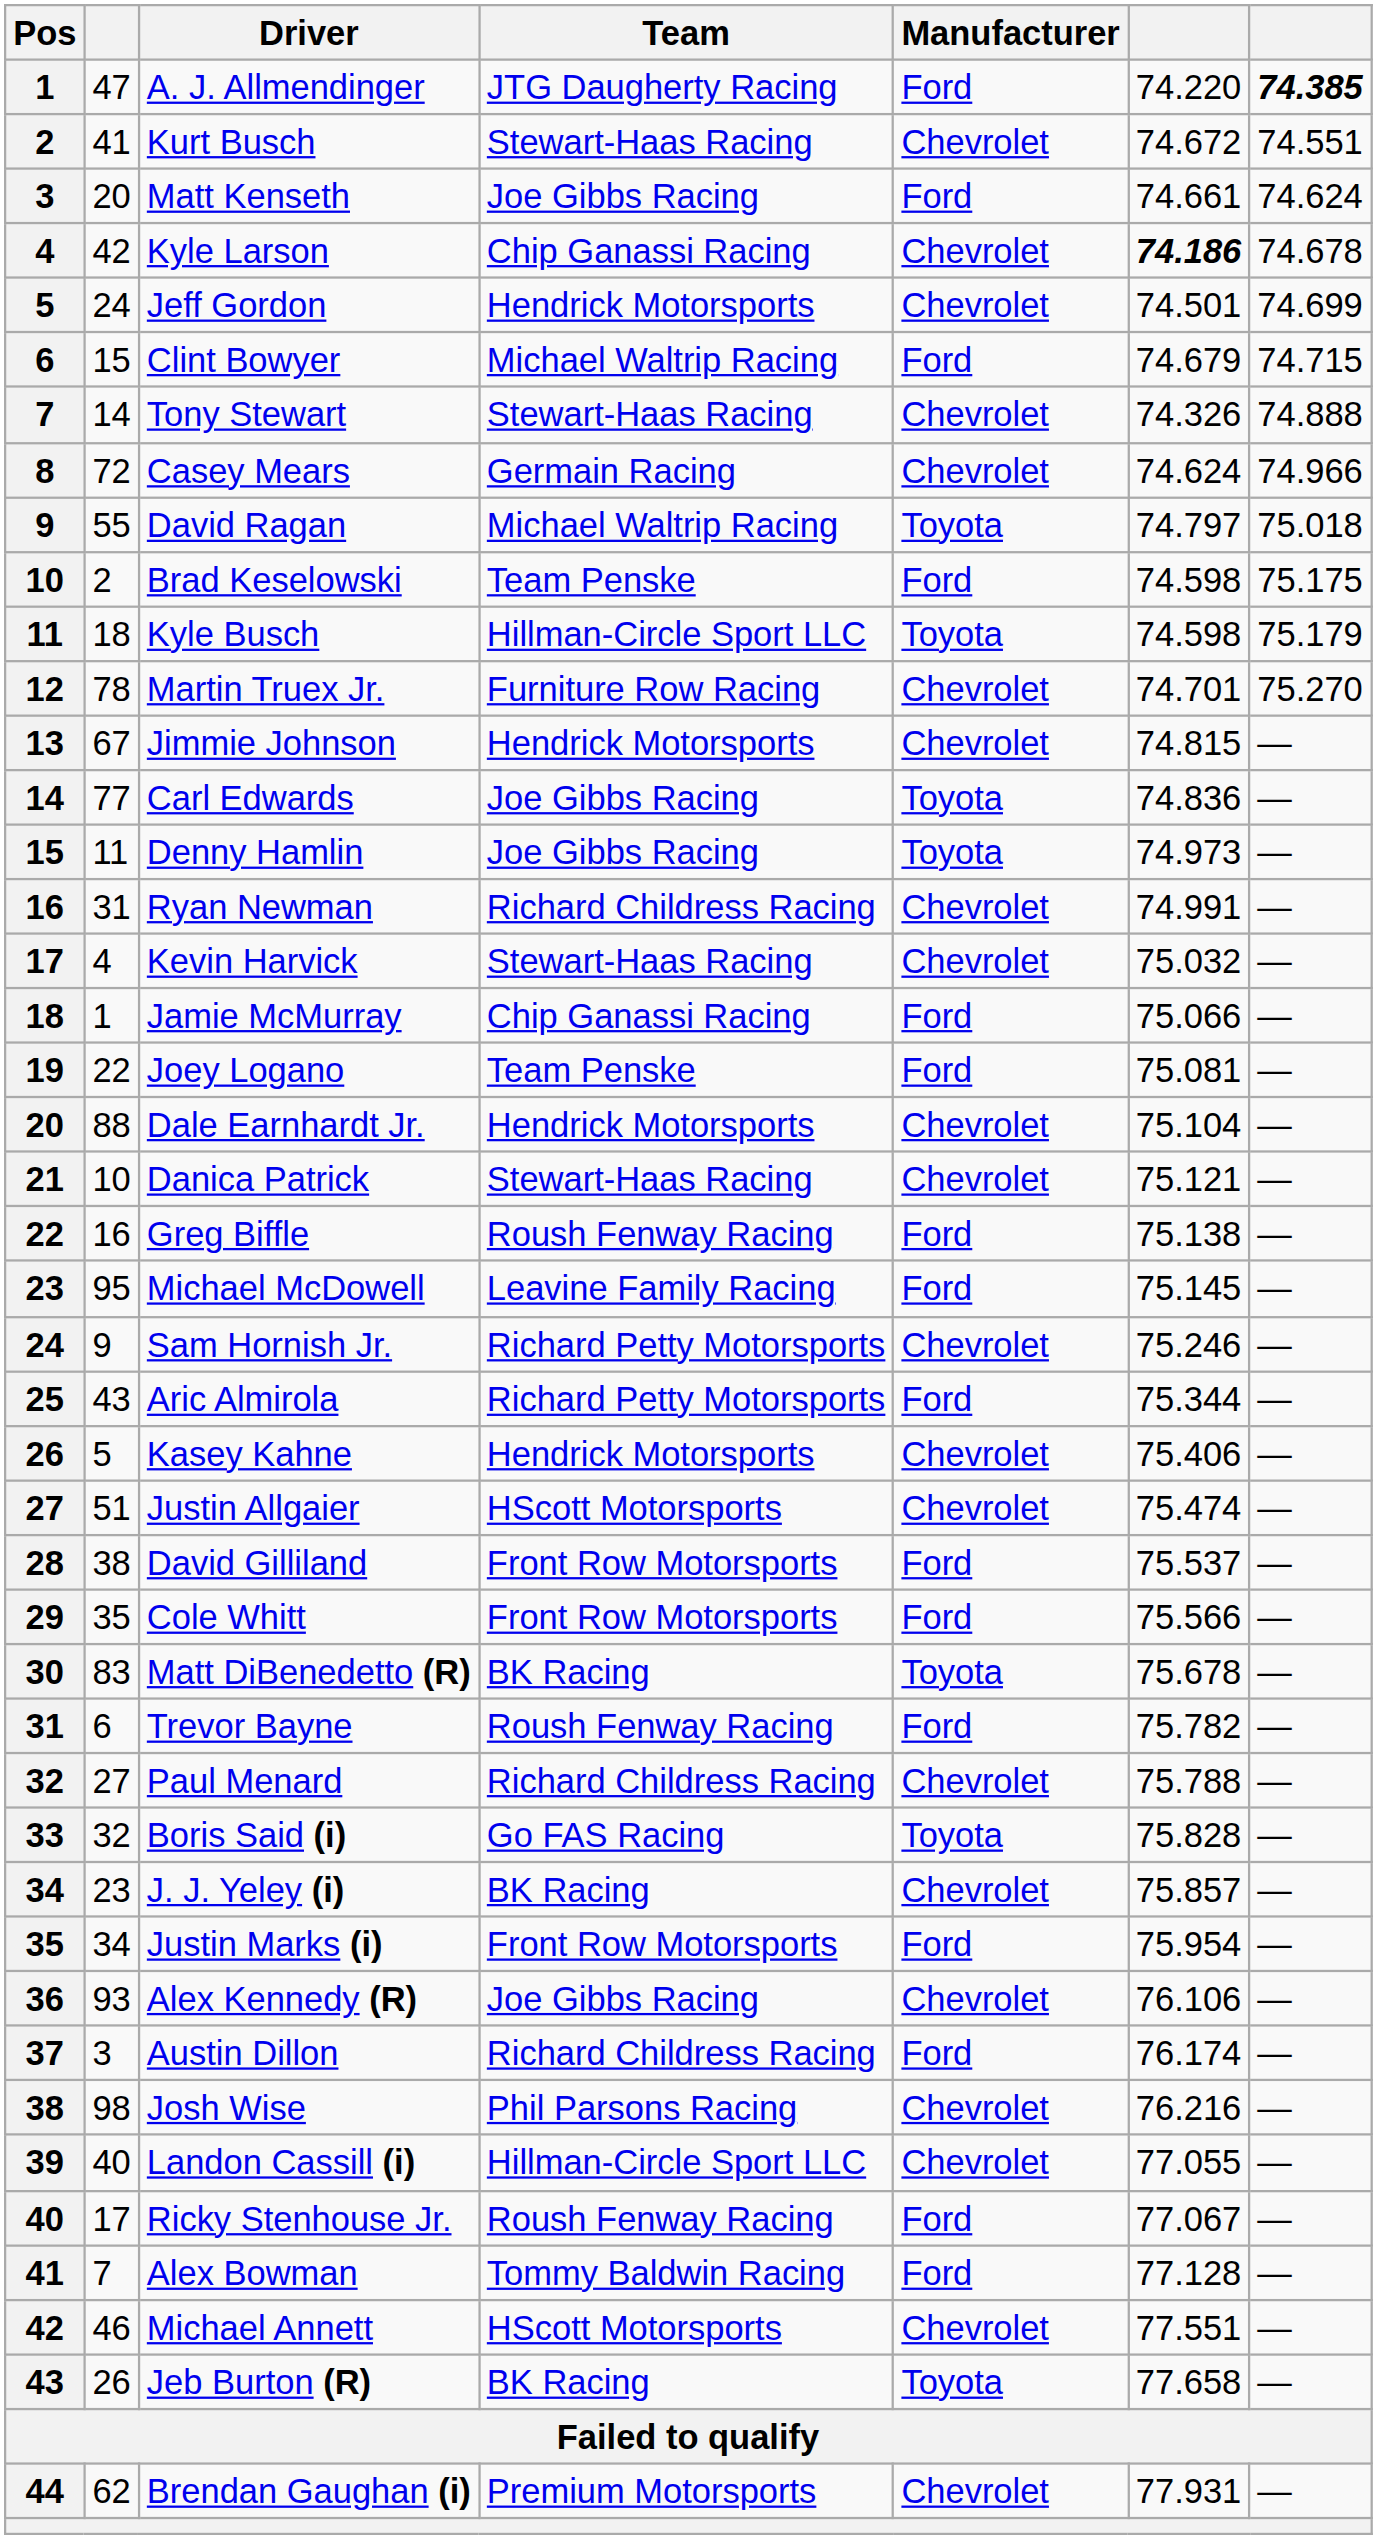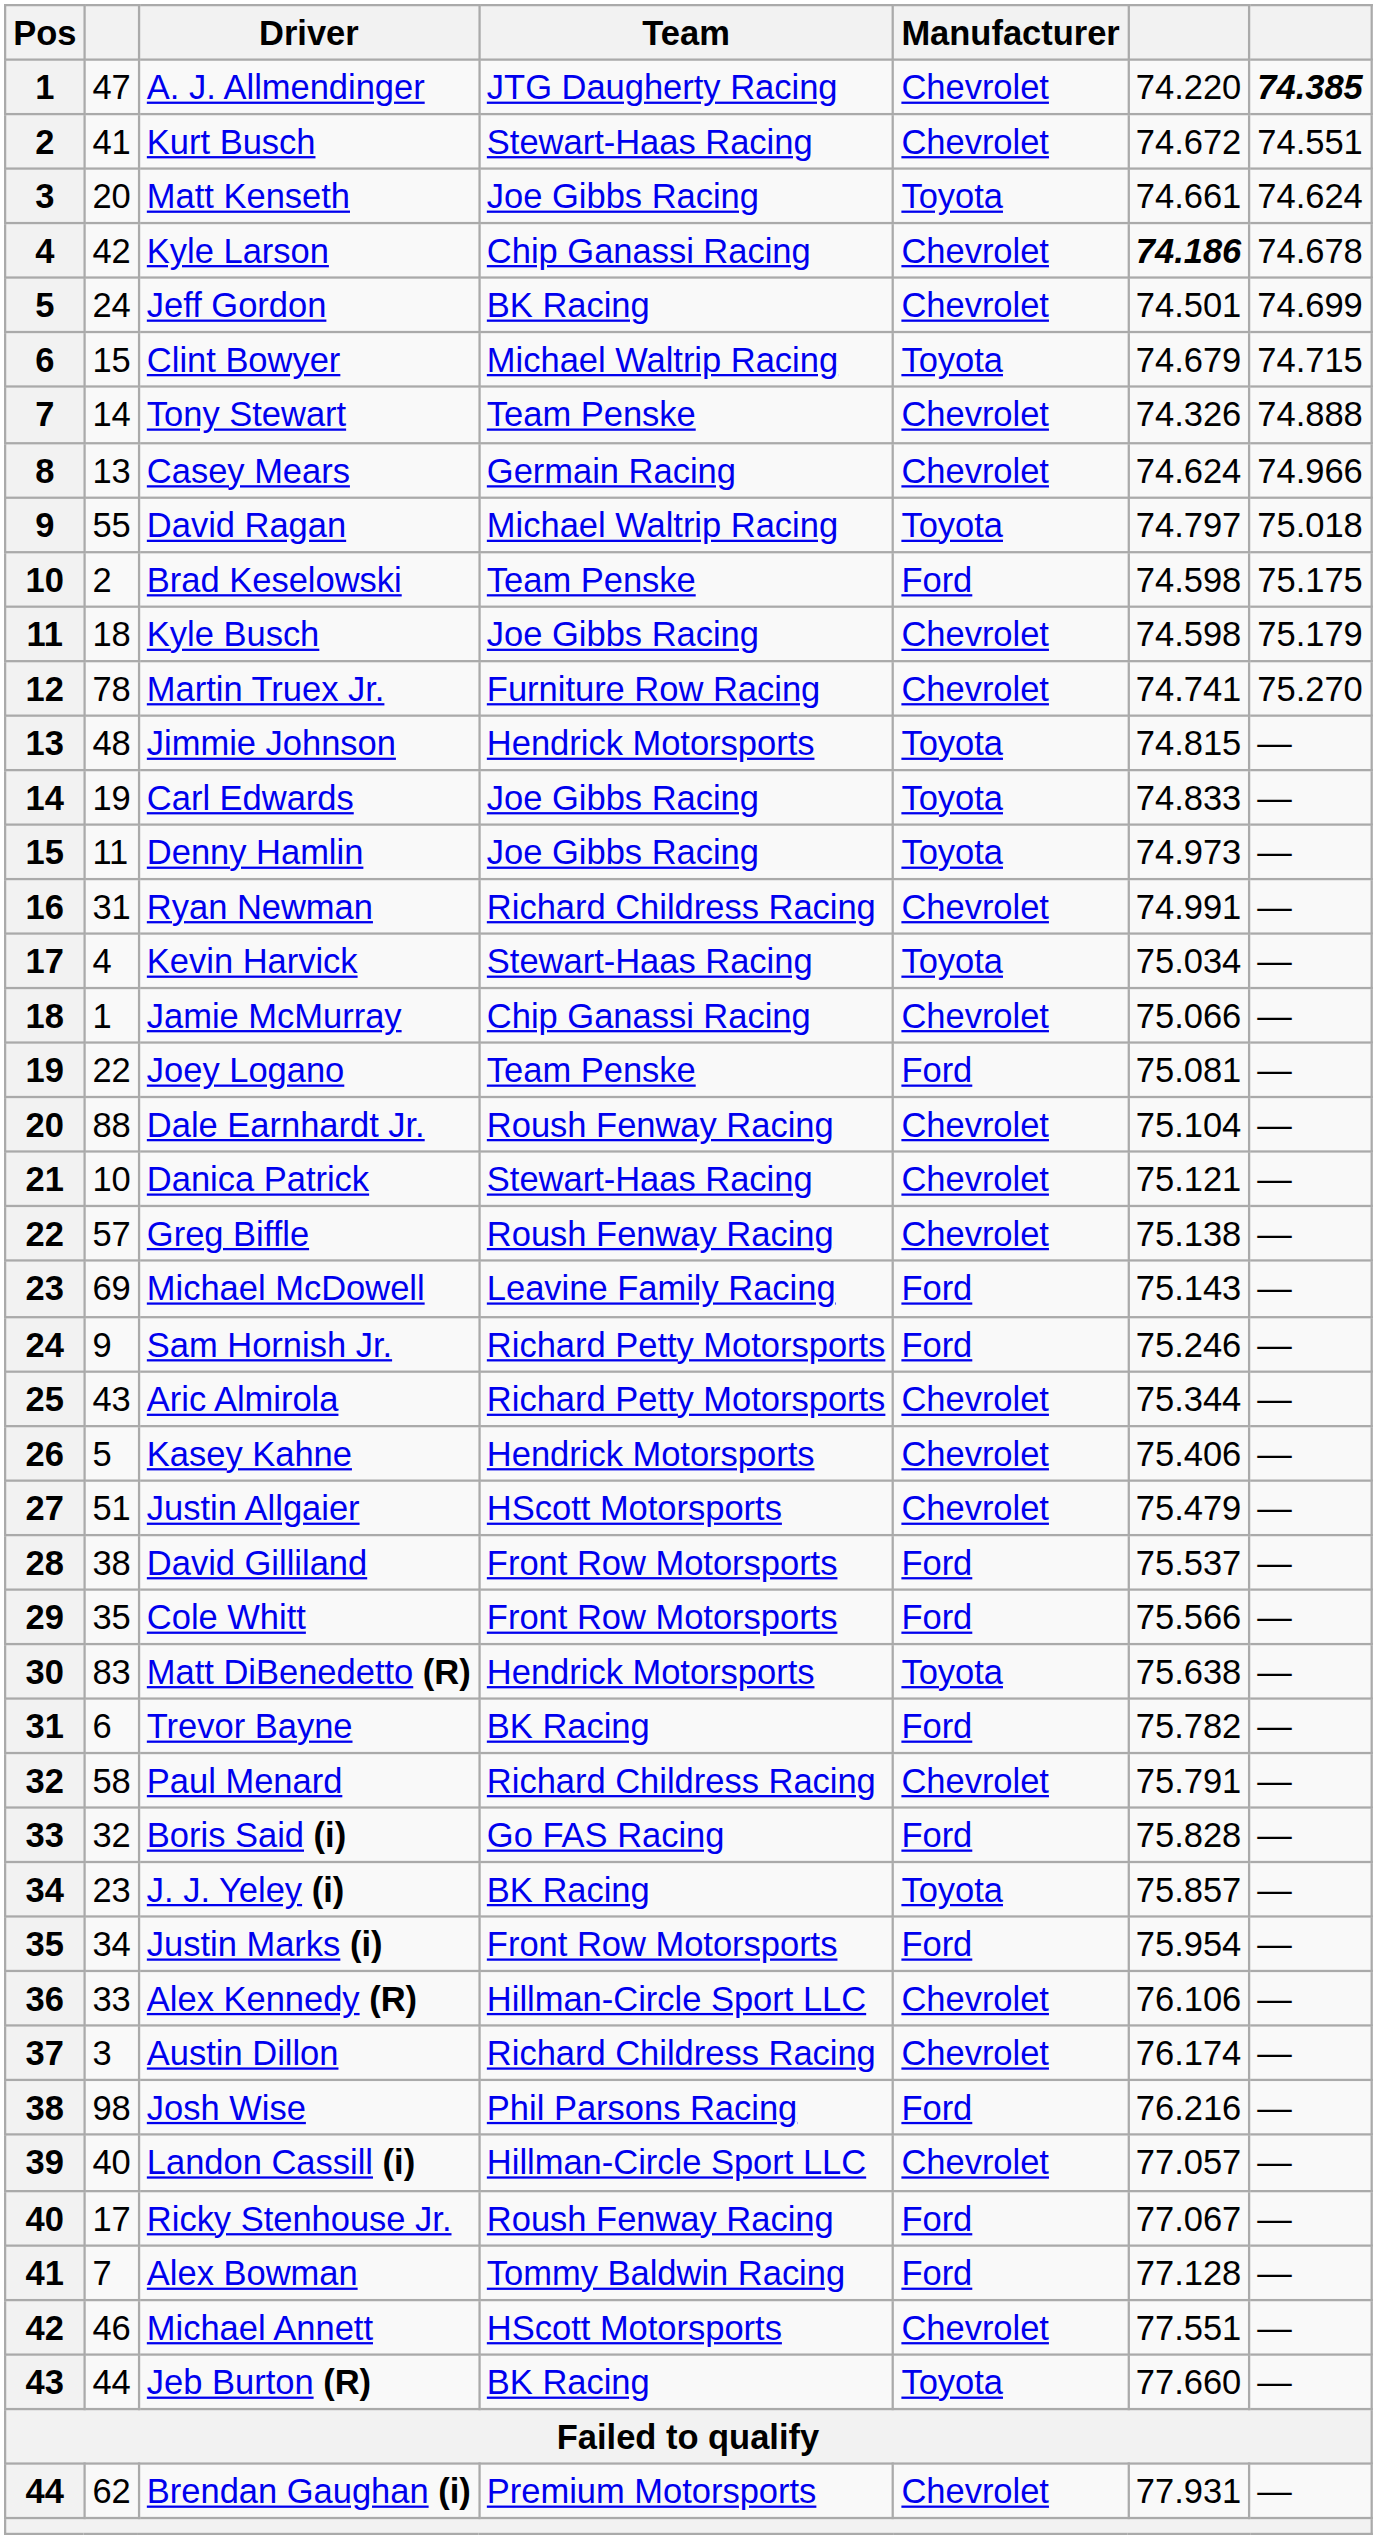 <table class="wikitable" style="font-size:95%">
 <tr>
 <th>Pos</th>
 <th></th>
 <th>Driver</th>
 <th>Team</th>
 <th>Manufacturer</th>
 <th></th>
 <th></th>
 </tr>
 <tr>
 <th>1</th>
 <td>47</td>
 <td><a href='#'>A. J. Allmendinger</a></td>
 <td><a href='#'>JTG Daugherty Racing</a></td>
-<td><a href='#'>Ford</a></td>
+<td><a href='#'>Chevrolet</a></td>
 <td>74.220</td>
 <td><strong><em>74.385</em></strong></td>
 </tr>
 <tr>
 <th>2</th>
 <td>41</td>
 <td><a href='#'>Kurt Busch</a></td>
 <td><a href='#'>Stewart-Haas Racing</a></td>
 <td><a href='#'>Chevrolet</a></td>
 <td>74.672</td>
 <td>74.551</td>
 </tr>
 <tr>
 <th>3</th>
 <td>20</td>
 <td><a href='#'>Matt Kenseth</a></td>
 <td><a href='#'>Joe Gibbs Racing</a></td>
-<td><a href='#'>Ford</a></td>
+<td><a href='#'>Toyota</a></td>
 <td>74.661</td>
 <td>74.624</td>
 </tr>
 <tr>
 <th>4</th>
 <td>42</td>
 <td><a href='#'>Kyle Larson</a></td>
 <td><a href='#'>Chip Ganassi Racing</a></td>
 <td><a href='#'>Chevrolet</a></td>
 <td><strong><em>74.186</em></strong></td>
 <td>74.678</td>
 </tr>
 <tr>
 <th>5</th>
 <td>24</td>
 <td><a href='#'>Jeff Gordon</a></td>
-<td><a href='#'>Hendrick Motorsports</a></td>
+<td><a href='#'>BK Racing</a></td>
 <td><a href='#'>Chevrolet</a></td>
 <td>74.501</td>
 <td>74.699</td>
 </tr>
 <tr>
 <th>6</th>
 <td>15</td>
 <td><a href='#'>Clint Bowyer</a></td>
 <td><a href='#'>Michael Waltrip Racing</a></td>
-<td><a href='#'>Ford</a></td>
+<td><a href='#'>Toyota</a></td>
 <td>74.679</td>
 <td>74.715</td>
 </tr>
 <tr>
 <th>7</th>
 <td>14</td>
 <td><a href='#'>Tony Stewart</a></td>
-<td><a href='#'>Stewart-Haas Racing</a></td>
+<td><a href='#'>Team Penske</a></td>
 <td><a href='#'>Chevrolet</a></td>
 <td>74.326</td>
 <td>74.888</td>
 </tr>
 <tr>
 <th>8</th>
-<td>72</td>
+<td>13</td>
 <td><a href='#'>Casey Mears</a></td>
 <td><a href='#'>Germain Racing</a></td>
 <td><a href='#'>Chevrolet</a></td>
 <td>74.624</td>
 <td>74.966</td>
 </tr>
 <tr>
 <th>9</th>
 <td>55</td>
 <td><a href='#'>David Ragan</a></td>
 <td><a href='#'>Michael Waltrip Racing</a></td>
 <td><a href='#'>Toyota</a></td>
 <td>74.797</td>
 <td>75.018</td>
 </tr>
 <tr>
 <th>10</th>
 <td>2</td>
 <td><a href='#'>Brad Keselowski</a></td>
 <td><a href='#'>Team Penske</a></td>
 <td><a href='#'>Ford</a></td>
 <td>74.598</td>
 <td>75.175</td>
 </tr>
 <tr>
 <th>11</th>
 <td>18</td>
 <td><a href='#'>Kyle Busch</a></td>
-<td><a href='#'>Hillman-Circle Sport LLC</a></td>
-<td><a href='#'>Toyota</a></td>
+<td><a href='#'>Joe Gibbs Racing</a></td>
+<td><a href='#'>Chevrolet</a></td>
 <td>74.598</td>
 <td>75.179</td>
 </tr>
 <tr>
 <th>12</th>
 <td>78</td>
 <td><a href='#'>Martin Truex Jr.</a></td>
 <td><a href='#'>Furniture Row Racing</a></td>
 <td><a href='#'>Chevrolet</a></td>
-<td>74.701</td>
+<td>74.741</td>
 <td>75.270</td>
 </tr>
 <tr>
 <th>13</th>
-<td>67</td>
+<td>48</td>
 <td><a href='#'>Jimmie Johnson</a></td>
 <td><a href='#'>Hendrick Motorsports</a></td>
-<td><a href='#'>Chevrolet</a></td>
+<td><a href='#'>Toyota</a></td>
 <td>74.815</td>
 <td>—</td>
 </tr>
 <tr>
 <th>14</th>
-<td>77</td>
+<td>19</td>
 <td><a href='#'>Carl Edwards</a></td>
 <td><a href='#'>Joe Gibbs Racing</a></td>
 <td><a href='#'>Toyota</a></td>
-<td>74.836</td>
+<td>74.833</td>
 <td>—</td>
 </tr>
 <tr>
 <th>15</th>
 <td>11</td>
 <td><a href='#'>Denny Hamlin</a></td>
 <td><a href='#'>Joe Gibbs Racing</a></td>
 <td><a href='#'>Toyota</a></td>
 <td>74.973</td>
 <td>—</td>
 </tr>
 <tr>
 <th>16</th>
 <td>31</td>
 <td><a href='#'>Ryan Newman</a></td>
 <td><a href='#'>Richard Childress Racing</a></td>
 <td><a href='#'>Chevrolet</a></td>
 <td>74.991</td>
 <td>—</td>
 </tr>
 <tr>
 <th>17</th>
 <td>4</td>
 <td><a href='#'>Kevin Harvick</a></td>
 <td><a href='#'>Stewart-Haas Racing</a></td>
-<td><a href='#'>Chevrolet</a></td>
-<td>75.032</td>
+<td><a href='#'>Toyota</a></td>
+<td>75.034</td>
 <td>—</td>
 </tr>
 <tr>
 <th>18</th>
 <td>1</td>
 <td><a href='#'>Jamie McMurray</a></td>
 <td><a href='#'>Chip Ganassi Racing</a></td>
-<td><a href='#'>Ford</a></td>
+<td><a href='#'>Chevrolet</a></td>
 <td>75.066</td>
 <td>—</td>
 </tr>
 <tr>
 <th>19</th>
 <td>22</td>
 <td><a href='#'>Joey Logano</a></td>
 <td><a href='#'>Team Penske</a></td>
 <td><a href='#'>Ford</a></td>
 <td>75.081</td>
 <td>—</td>
 </tr>
 <tr>
 <th>20</th>
 <td>88</td>
 <td><a href='#'>Dale Earnhardt Jr.</a></td>
-<td><a href='#'>Hendrick Motorsports</a></td>
+<td><a href='#'>Roush Fenway Racing</a></td>
 <td><a href='#'>Chevrolet</a></td>
 <td>75.104</td>
 <td>—</td>
 </tr>
 <tr>
 <th>21</th>
 <td>10</td>
 <td><a href='#'>Danica Patrick</a></td>
 <td><a href='#'>Stewart-Haas Racing</a></td>
 <td><a href='#'>Chevrolet</a></td>
 <td>75.121</td>
 <td>—</td>
 </tr>
 <tr>
 <th>22</th>
-<td>16</td>
+<td>57</td>
 <td><a href='#'>Greg Biffle</a></td>
 <td><a href='#'>Roush Fenway Racing</a></td>
-<td><a href='#'>Ford</a></td>
+<td><a href='#'>Chevrolet</a></td>
 <td>75.138</td>
 <td>—</td>
 </tr>
 <tr>
 <th>23</th>
-<td>95</td>
+<td>69</td>
 <td><a href='#'>Michael McDowell</a></td>
 <td><a href='#'>Leavine Family Racing</a></td>
 <td><a href='#'>Ford</a></td>
-<td>75.145</td>
+<td>75.143</td>
 <td>—</td>
 </tr>
 <tr>
 <th>24</th>
 <td>9</td>
 <td><a href='#'>Sam Hornish Jr.</a></td>
 <td><a href='#'>Richard Petty Motorsports</a></td>
-<td><a href='#'>Chevrolet</a></td>
+<td><a href='#'>Ford</a></td>
 <td>75.246</td>
 <td>—</td>
 </tr>
 <tr>
 <th>25</th>
 <td>43</td>
 <td><a href='#'>Aric Almirola</a></td>
 <td><a href='#'>Richard Petty Motorsports</a></td>
-<td><a href='#'>Ford</a></td>
+<td><a href='#'>Chevrolet</a></td>
 <td>75.344</td>
 <td>—</td>
 </tr>
 <tr>
 <th>26</th>
 <td>5</td>
 <td><a href='#'>Kasey Kahne</a></td>
 <td><a href='#'>Hendrick Motorsports</a></td>
 <td><a href='#'>Chevrolet</a></td>
 <td>75.406</td>
 <td>—</td>
 </tr>
 <tr>
 <th>27</th>
 <td>51</td>
 <td><a href='#'>Justin Allgaier</a></td>
 <td><a href='#'>HScott Motorsports</a></td>
 <td><a href='#'>Chevrolet</a></td>
-<td>75.474</td>
+<td>75.479</td>
 <td>—</td>
 </tr>
 <tr>
 <th>28</th>
 <td>38</td>
 <td><a href='#'>David Gilliland</a></td>
 <td><a href='#'>Front Row Motorsports</a></td>
 <td><a href='#'>Ford</a></td>
 <td>75.537</td>
 <td>—</td>
 </tr>
 <tr>
 <th>29</th>
 <td>35</td>
 <td><a href='#'>Cole Whitt</a></td>
 <td><a href='#'>Front Row Motorsports</a></td>
 <td><a href='#'>Ford</a></td>
 <td>75.566</td>
 <td>—</td>
 </tr>
 <tr>
 <th>30</th>
 <td>83</td>
 <td><a href='#'>Matt DiBenedetto</a> <strong>(R)</strong></td>
-<td><a href='#'>BK Racing</a></td>
+<td><a href='#'>Hendrick Motorsports</a></td>
 <td><a href='#'>Toyota</a></td>
-<td>75.678</td>
+<td>75.638</td>
 <td>—</td>
 </tr>
 <tr>
 <th>31</th>
 <td>6</td>
 <td><a href='#'>Trevor Bayne</a></td>
-<td><a href='#'>Roush Fenway Racing</a></td>
+<td><a href='#'>BK Racing</a></td>
 <td><a href='#'>Ford</a></td>
 <td>75.782</td>
 <td>—</td>
 </tr>
 <tr>
 <th>32</th>
-<td>27</td>
+<td>58</td>
 <td><a href='#'>Paul Menard</a></td>
 <td><a href='#'>Richard Childress Racing</a></td>
 <td><a href='#'>Chevrolet</a></td>
-<td>75.788</td>
+<td>75.791</td>
 <td>—</td>
 </tr>
 <tr>
 <th>33</th>
 <td>32</td>
 <td><a href='#'>Boris Said</a> <strong>(i)</strong></td>
 <td><a href='#'>Go FAS Racing</a></td>
-<td><a href='#'>Toyota</a></td>
+<td><a href='#'>Ford</a></td>
 <td>75.828</td>
 <td>—</td>
 </tr>
 <tr>
 <th>34</th>
 <td>23</td>
 <td><a href='#'>J. J. Yeley</a> <strong>(i)</strong></td>
 <td><a href='#'>BK Racing</a></td>
-<td><a href='#'>Chevrolet</a></td>
+<td><a href='#'>Toyota</a></td>
 <td>75.857</td>
 <td>—</td>
 </tr>
 <tr>
 <th>35</th>
 <td>34</td>
 <td><a href='#'>Justin Marks</a> <strong>(i)</strong></td>
 <td><a href='#'>Front Row Motorsports</a></td>
 <td><a href='#'>Ford</a></td>
 <td>75.954</td>
 <td>—</td>
 </tr>
 <tr>
 <th>36</th>
-<td>93</td>
+<td>33</td>
 <td><a href='#'>Alex Kennedy</a> <strong>(R)</strong></td>
-<td><a href='#'>Joe Gibbs Racing</a></td>
+<td><a href='#'>Hillman-Circle Sport LLC</a></td>
 <td><a href='#'>Chevrolet</a></td>
 <td>76.106</td>
 <td>—</td>
 </tr>
 <tr>
 <th>37</th>
 <td>3</td>
 <td><a href='#'>Austin Dillon</a></td>
 <td><a href='#'>Richard Childress Racing</a></td>
-<td><a href='#'>Ford</a></td>
+<td><a href='#'>Chevrolet</a></td>
 <td>76.174</td>
 <td>—</td>
 </tr>
 <tr>
 <th>38</th>
 <td>98</td>
 <td><a href='#'>Josh Wise</a></td>
 <td><a href='#'>Phil Parsons Racing</a></td>
-<td><a href='#'>Chevrolet</a></td>
+<td><a href='#'>Ford</a></td>
 <td>76.216</td>
 <td>—</td>
 </tr>
 <tr>
 <th>39</th>
 <td>40</td>
 <td><a href='#'>Landon Cassill</a> <strong>(i)</strong></td>
 <td><a href='#'>Hillman-Circle Sport LLC</a></td>
 <td><a href='#'>Chevrolet</a></td>
-<td>77.055</td>
+<td>77.057</td>
 <td>—</td>
 </tr>
 <tr>
 <th>40</th>
 <td>17</td>
 <td><a href='#'>Ricky Stenhouse Jr.</a></td>
 <td><a href='#'>Roush Fenway Racing</a></td>
 <td><a href='#'>Ford</a></td>
 <td>77.067</td>
 <td>—</td>
 </tr>
 <tr>
 <th>41</th>
 <td>7</td>
 <td><a href='#'>Alex Bowman</a></td>
 <td><a href='#'>Tommy Baldwin Racing</a></td>
 <td><a href='#'>Ford</a></td>
 <td>77.128</td>
 <td>—</td>
 </tr>
 <tr>
 <th>42</th>
 <td>46</td>
 <td><a href='#'>Michael Annett</a></td>
 <td><a href='#'>HScott Motorsports</a></td>
 <td><a href='#'>Chevrolet</a></td>
 <td>77.551</td>
 <td>—</td>
 </tr>
 <tr>
 <th>43</th>
-<td>26</td>
+<td>44</td>
 <td><a href='#'>Jeb Burton</a> <strong>(R)</strong></td>
 <td><a href='#'>BK Racing</a></td>
 <td><a href='#'>Toyota</a></td>
-<td>77.658</td>
+<td>77.660</td>
 <td>—</td>
 </tr>
 <tr>
 <th colspan="8">Failed to qualify</th>
 </tr>
 <tr>
 <th>44</th>
 <td>62</td>
 <td><a href='#'>Brendan Gaughan</a> <strong>(i)</strong></td>
 <td><a href='#'>Premium Motorsports</a></td>
 <td><a href='#'>Chevrolet</a></td>
 <td>77.931</td>
 <td>—</td>
 </tr>
 <tr>
 <th colspan="7"></th>
 </tr>
 </table>
